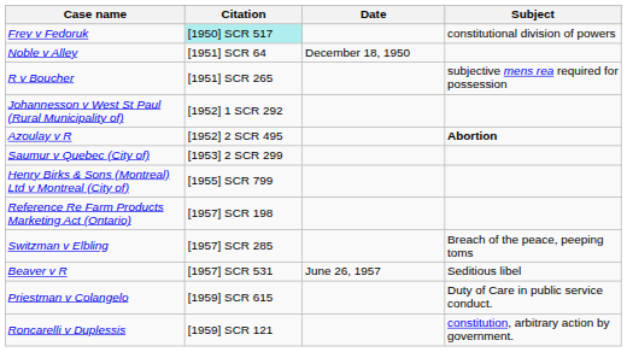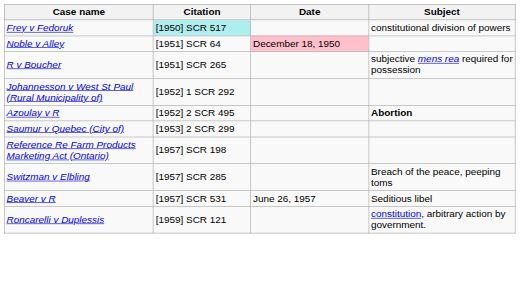 <table class="wikitable" width=825>
 <tr bgcolor="#CCCCCC">
 <th width=34>Case name</th>
 <th width=16>Citation</th>
 <th font=small width=16>Date</th>
 <th width=33>Subject</th>
 </tr>
 <tr>
 <td><em><a href='#'>Frey v Fedoruk</a></em></td>
 <td style="background: paleturquoise;">[1950] SCR 517</td>
 <td></td>
 <td>constitutional division of powers</td>
 </tr>
 <tr>
 <td><em><a href='#'>Noble v Alley</a></em></td>
 <td>[1951] SCR 64</td>
-<td>December 18, 1950</td>
+<td style="background: pink;">December 18, 1950</td>
 <td></td>
 </tr>
 <tr>
 <td><em><a href='#'>R v Boucher</a></em></td>
 <td>[1951] SCR 265</td>
 <td></td>
 <td>subjective <em><a href='#'>mens rea</a></em> required for possession</td>
 </tr>
 <tr>
 <td><em><a href='#'>Johannesson v West St Paul (Rural Municipality of)</a></em></td>
 <td>[1952] 1 SCR 292</td>
 <td></td>
 <td></td>
 </tr>
 <tr>
 <td><em><a href='#'>Azoulay v R</a></em></td>
 <td>[1952] 2 SCR 495</td>
 <td></td>
 <td><strong>Abortion</strong></td>
 </tr>
 <tr>
 <td><em><a href='#'>Saumur v Quebec (City of)</a></em></td>
 <td>[1953] 2 SCR 299</td>
 <td></td>
 <td></td>
 </tr>
 <tr>
-<td><em><a href='#'>Henry Birks & Sons (Montreal) Ltd v Montreal (City of)</a></em></td>
-<td>[1955] SCR 799</td>
-<td></td>
-<td></td>
-</tr>
-<tr>
 <td><em><a href='#'>Reference Re Farm Products Marketing Act (Ontario)</a></em></td>
 <td>[1957] SCR 198</td>
 <td></td>
 <td></td>
 </tr>
 <tr>
 <td><em><a href='#'>Switzman v Elbling</a></em></td>
 <td>[1957] SCR 285</td>
 <td></td>
 <td>Breach of the peace, peeping toms</td>
 </tr>
 <tr>
 <td><em><a href='#'>Beaver v R</a></em></td>
 <td>[1957] SCR 531</td>
 <td>June 26, 1957</td>
 <td>Seditious libel</td>
 </tr>
 <tr>
-<td><em><a href='#'>Priestman v Colangelo</a></em></td>
-<td>[1959] SCR 615</td>
-<td></td>
-<td>Duty of Care in public service conduct.</td>
-</tr>
-<tr>
 <td><em><a href='#'>Roncarelli v Duplessis</a></em></td>
 <td>[1959] SCR 121</td>
 <td></td>
 <td><a href='#'>constitution</a>, arbitrary action by government.</td>
 </tr>
 </table>
